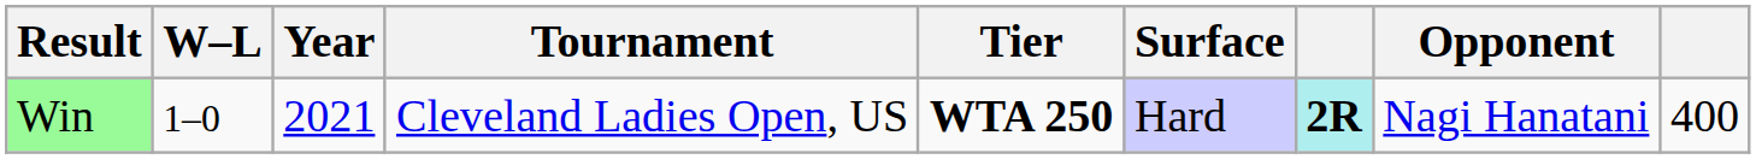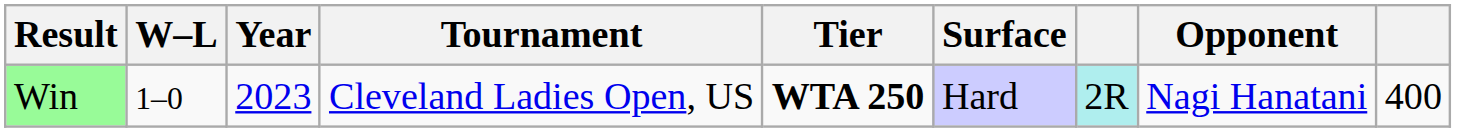 <table class="sortable wikitable">
 <tr>
 <th>Result</th>
 <th class=unsortable>W–L</th>
 <th>Year</th>
 <th>Tournament</th>
 <th>Tier</th>
 <th>Surface</th>
 <th class=unsortable></th>
 <th>Opponent</th>
 <th class=unsortable></th>
 </tr>
 <tr>
 <td bgcolor=98fb98>Win</td>
 <td><small>1–0</small></td>
-<td><a href='#'>2021</a></td>
+<td><a href='#'>2023</a></td>
 <td><a href='#'>Cleveland Ladies Open</a>, US</td>
 <td><strong>WTA 250</strong></td>
 <td bgcolor=ccccff>Hard</td>
-<td bgcolor=afeeee><strong>2R</strong></td>
+<td bgcolor=afeeee>2R</td>
 <td> <a href='#'>Nagi Hanatani</a></td>
 <td>400</td>
 </tr>
 </table>
